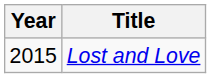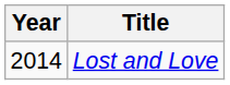 <table class="wikitable">
 <tr>
 <th>Year</th>
 <th>Title</th>
 </tr>
 <tr>
-<td>2015</td>
+<td>2014</td>
 <td><em><a href='#'>Lost and Love</a></em></td>
 </tr>
 </table>
